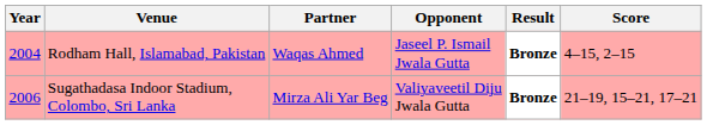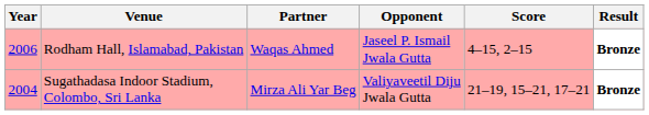 <table class="sortable wikitable" style="font-size: 90%;">
 <tr>
 <th>Year</th>
 <th>Venue</th>
 <th>Partner</th>
 <th>Opponent</th>
+<th>Score</th>
 <th>Result</th>
-<th>Score</th>
+</tr>
+<tr style="background:#FFAAAA">
+<td align="center"><a href='#'>2006</a></td>
+<td align="left">Rodham Hall, <a href='#'>Islamabad, Pakistan</a></td>
+<td align="left"> <a href='#'>Waqas Ahmed</a></td>
+<td align="left"> <a href='#'>Jaseel P. Ismail</a> <br>  <a href='#'>Jwala Gutta</a></td>
+<td align="left">4–15, 2–15</td>
+<td style="text-align:left; background:white"> <strong>Bronze</strong></td>
 </tr>
 <tr style="background:#FFAAAA">
 <td align="center"><a href='#'>2004</a></td>
-<td align="left">Rodham Hall, <a href='#'>Islamabad, Pakistan</a></td>
-<td align="left"> <a href='#'>Waqas Ahmed</a></td>
-<td align="left"> <a href='#'>Jaseel P. Ismail</a> <br>  <a href='#'>Jwala Gutta</a></td>
-<td style="text-align:left; background:white"> <strong>Bronze</strong></td>
-<td align="left">4–15, 2–15</td>
-</tr>
-<tr style="background:#FFAAAA">
-<td align="center"><a href='#'>2006</a></td>
 <td align="left">Sugathadasa Indoor Stadium,<br><a href='#'>Colombo, Sri Lanka</a></td>
 <td align="left"> <a href='#'>Mirza Ali Yar Beg</a></td>
 <td align="left"> <a href='#'>Valiyaveetil Diju</a> <br>  Jwala Gutta</td>
+<td align="left">21–19, 15–21, 17–21</td>
 <td style="text-align:left; background:white"> <strong>Bronze</strong></td>
-<td align="left">21–19, 15–21, 17–21</td>
 </tr>
 </table>
